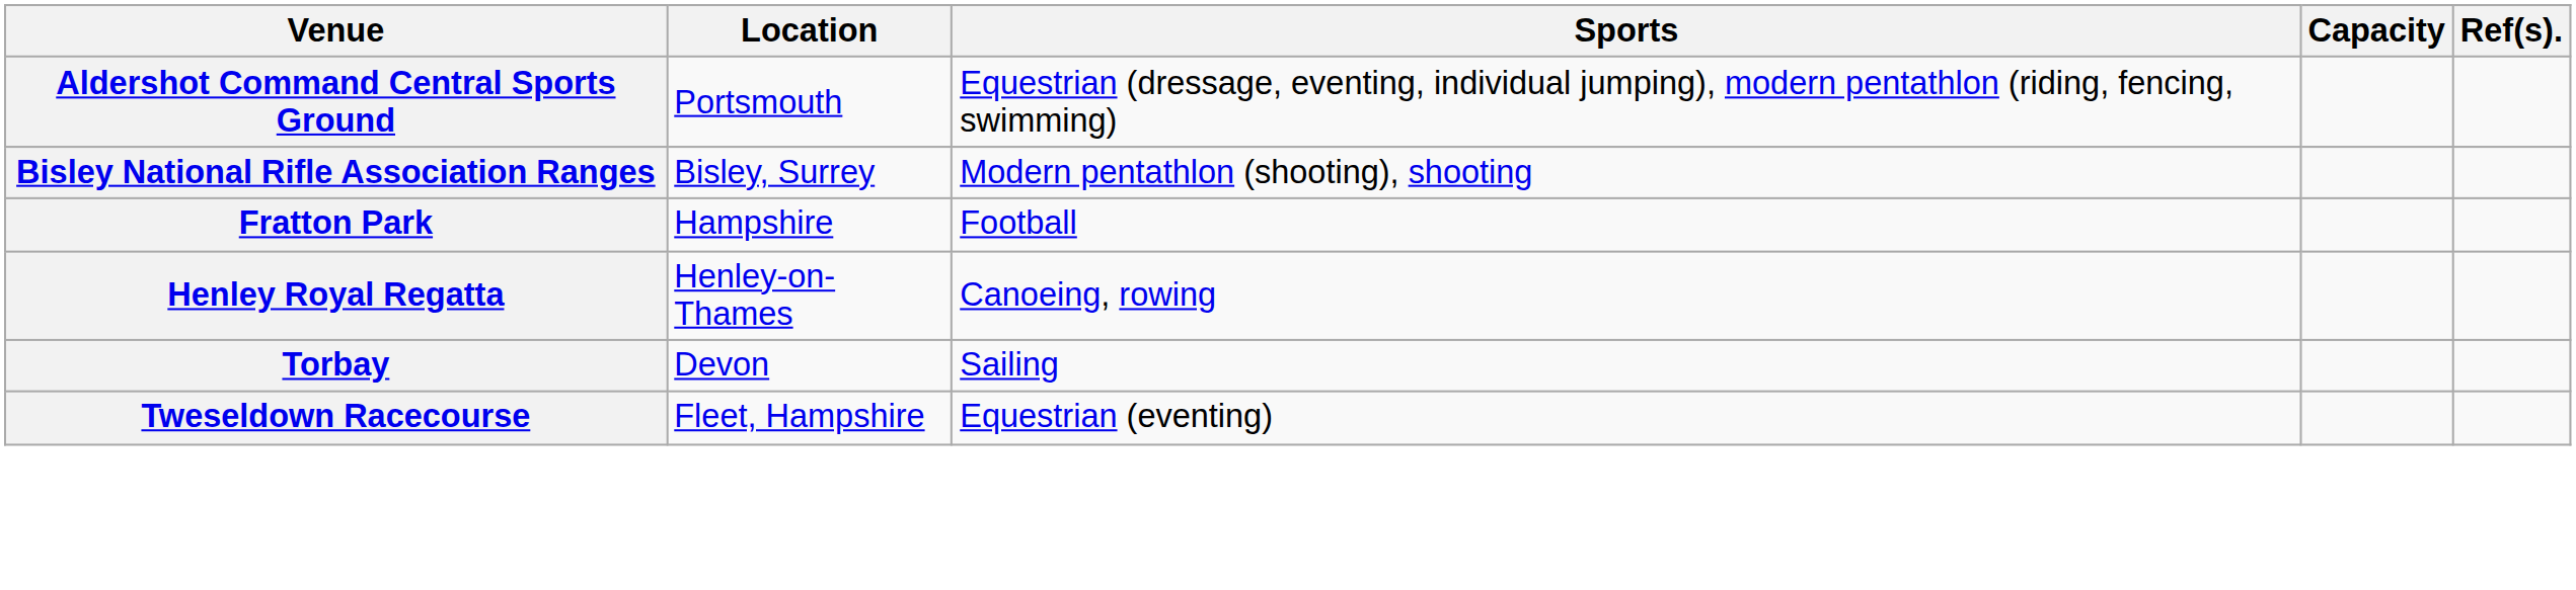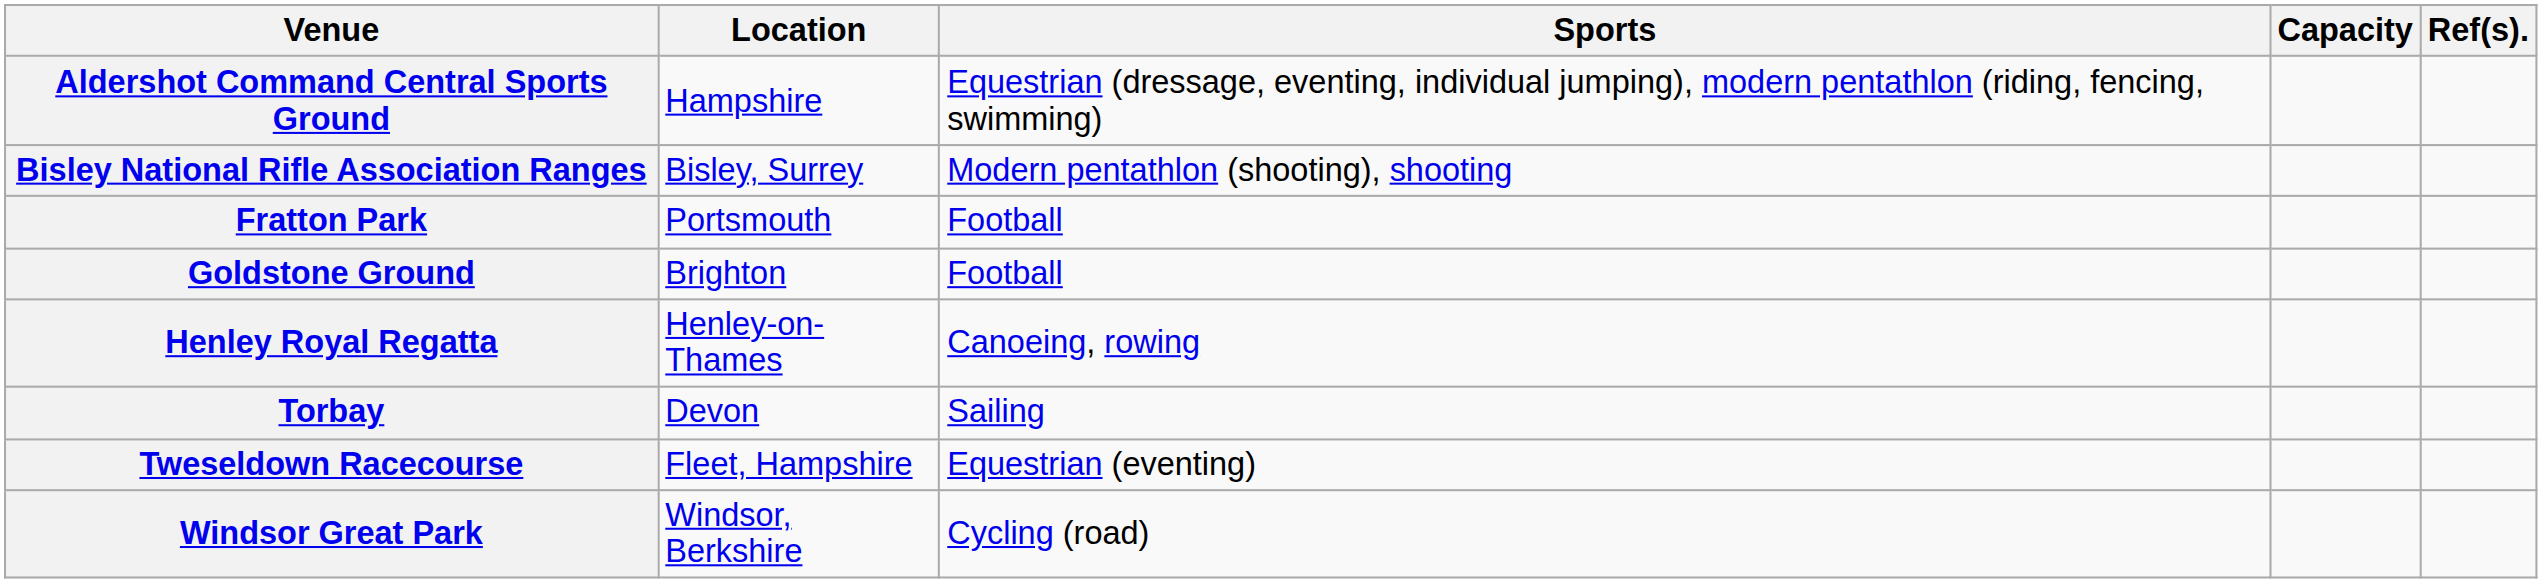 <table class="wikitable sortable plainrowheaders">
 <tr>
 <th scope="col">Venue</th>
 <th scope="col">Location</th>
 <th scope="col" class="unsortable">Sports</th>
 <th scope="col" class="unsortable">Capacity</th>
 <th scope="col" class="unsortable">Ref(s).</th>
 </tr>
 <tr>
 <th scope="row"><a href='#'>Aldershot Command Central Sports Ground</a></th>
-<td><a href='#'>Portsmouth</a></td>
+<td><a href='#'>Hampshire</a></td>
 <td><a href='#'>Equestrian</a> (dressage, eventing, individual jumping), <a href='#'>modern pentathlon</a> (riding, fencing, swimming)</td>
 <td align="right"></td>
 <td align=center></td>
 </tr>
 <tr>
 <th scope="row"><a href='#'>Bisley National Rifle Association Ranges</a></th>
 <td><a href='#'>Bisley, Surrey</a></td>
 <td><a href='#'>Modern pentathlon</a> (shooting), <a href='#'>shooting</a></td>
 <td align="right"></td>
 <td align=center></td>
 </tr>
 <tr>
 <th scope="row"><a href='#'>Fratton Park</a></th>
-<td><a href='#'>Hampshire</a></td>
+<td><a href='#'>Portsmouth</a></td>
+<td><a href='#'>Football</a></td>
+<td align="right"></td>
+<td align=center></td>
+</tr>
+<tr>
+<th scope="row"><a href='#'>Goldstone Ground</a></th>
+<td><a href='#'>Brighton</a></td>
 <td><a href='#'>Football</a></td>
 <td align="right"></td>
 <td align=center></td>
 </tr>
 <tr>
 <th scope="row"><a href='#'>Henley Royal Regatta</a></th>
 <td><a href='#'>Henley-on-Thames</a></td>
 <td><a href='#'>Canoeing</a>, <a href='#'>rowing</a></td>
 <td align="right"></td>
 <td align=center></td>
 </tr>
 <tr>
 <th scope="row"><a href='#'>Torbay</a></th>
 <td><a href='#'>Devon</a></td>
 <td><a href='#'>Sailing</a></td>
 <td align="right"></td>
 <td align=center></td>
 </tr>
 <tr>
 <th scope="row"><a href='#'>Tweseldown Racecourse</a></th>
 <td><a href='#'>Fleet, Hampshire</a></td>
 <td><a href='#'>Equestrian</a> (eventing)</td>
 <td align="right"></td>
 <td align=center></td>
 </tr>
+<tr>
+<th scope="row"><a href='#'>Windsor Great Park</a></th>
+<td><a href='#'>Windsor, Berkshire</a></td>
+<td><a href='#'>Cycling</a> (road)</td>
+<td align="right"></td>
+<td align=center></td>
+</tr>
 </table>
